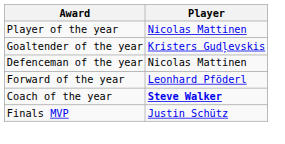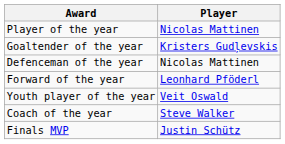 <table class="wikitable">
 <tr>
 <th>Award</th>
 <th>Player</th>
 </tr>
 <tr>
 <td>Player of the year</td>
 <td> <a href='#'>Nicolas Mattinen</a></td>
 </tr>
 <tr>
 <td>Goaltender of the year</td>
 <td> <a href='#'>Kristers Gudļevskis</a></td>
 </tr>
 <tr>
 <td>Defenceman of the year</td>
 <td> Nicolas Mattinen</td>
 </tr>
 <tr>
 <td>Forward of the year</td>
 <td> <a href='#'>Leonhard Pföderl</a></td>
 </tr>
 <tr>
+<td>Youth player of the year</td>
+<td> <a href='#'>Veit Oswald</a></td>
+</tr>
+<tr>
 <td>Coach of the year</td>
-<td><strong> <a href='#'>Steve Walker</a></strong></td>
+<td> <a href='#'>Steve Walker</a></td>
 </tr>
 <tr>
 <td>Finals <a href='#'>MVP</a></td>
 <td> <a href='#'>Justin Schütz</a></td>
 </tr>
 </table>
